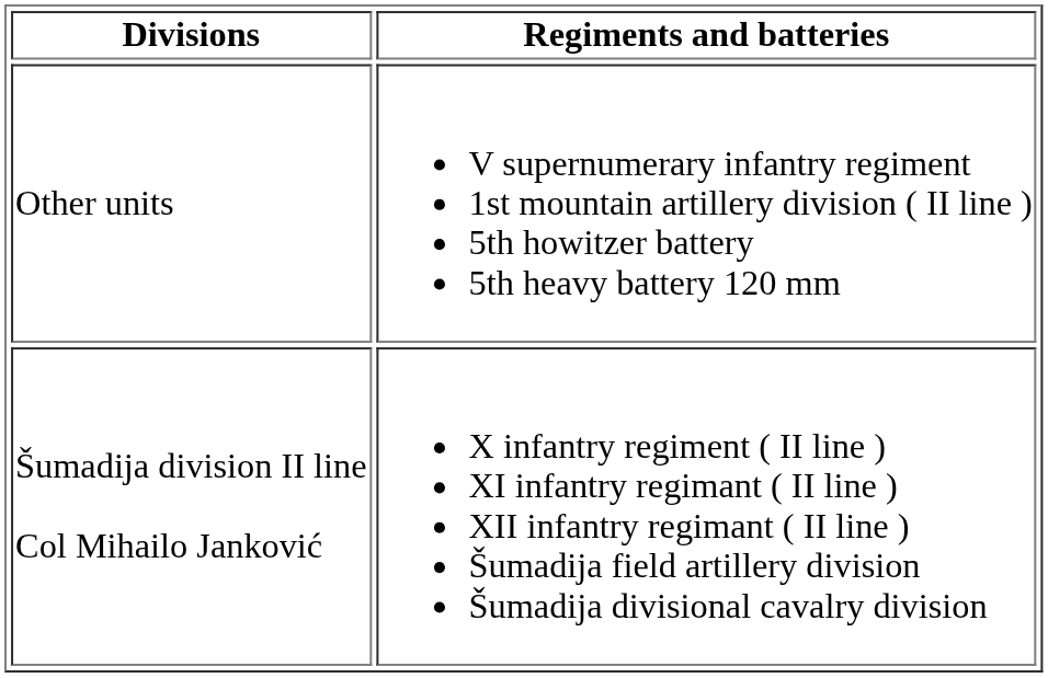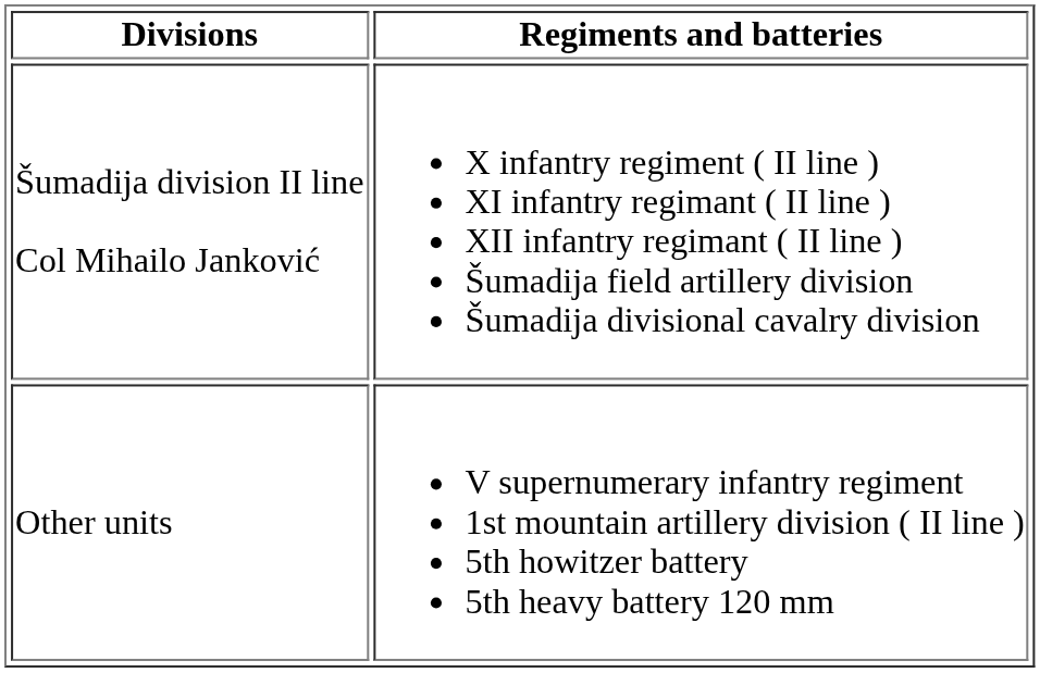 <table border=1>
 <tr>
 <th><strong>Divisions</strong></th>
 <th><strong>Regiments and batteries</strong></th>
 </tr>
 <tr>
+<td>Šumadija division II line<br><br>Col Mihailo Janković</td>
+<td><br><ul><li>X infantry regiment ( II line )</li><li>XI infantry regimant ( II line )</li><li>XII infantry regimant ( II line )</li><li>Šumadija field artillery division</li><li>Šumadija divisional cavalry division</li></ul></td>
+</tr>
+<tr>
 <td><br>Other units<br>  </td>
 <td><br><ul><li>V supernumerary infantry regiment</li><li>1st mountain artillery division ( II line )</li><li>5th howitzer battery</li><li>5th heavy battery 120 mm</li></ul></td>
 </tr>
-<tr>
-<td>Šumadija division II line<br><br>Col Mihailo Janković</td>
-<td><br><ul><li>X infantry regiment ( II line )</li><li>XI infantry regimant ( II line )</li><li>XII infantry regimant ( II line )</li><li>Šumadija field artillery division</li><li>Šumadija divisional cavalry division</li></ul></td>
-</tr>
 </table>
